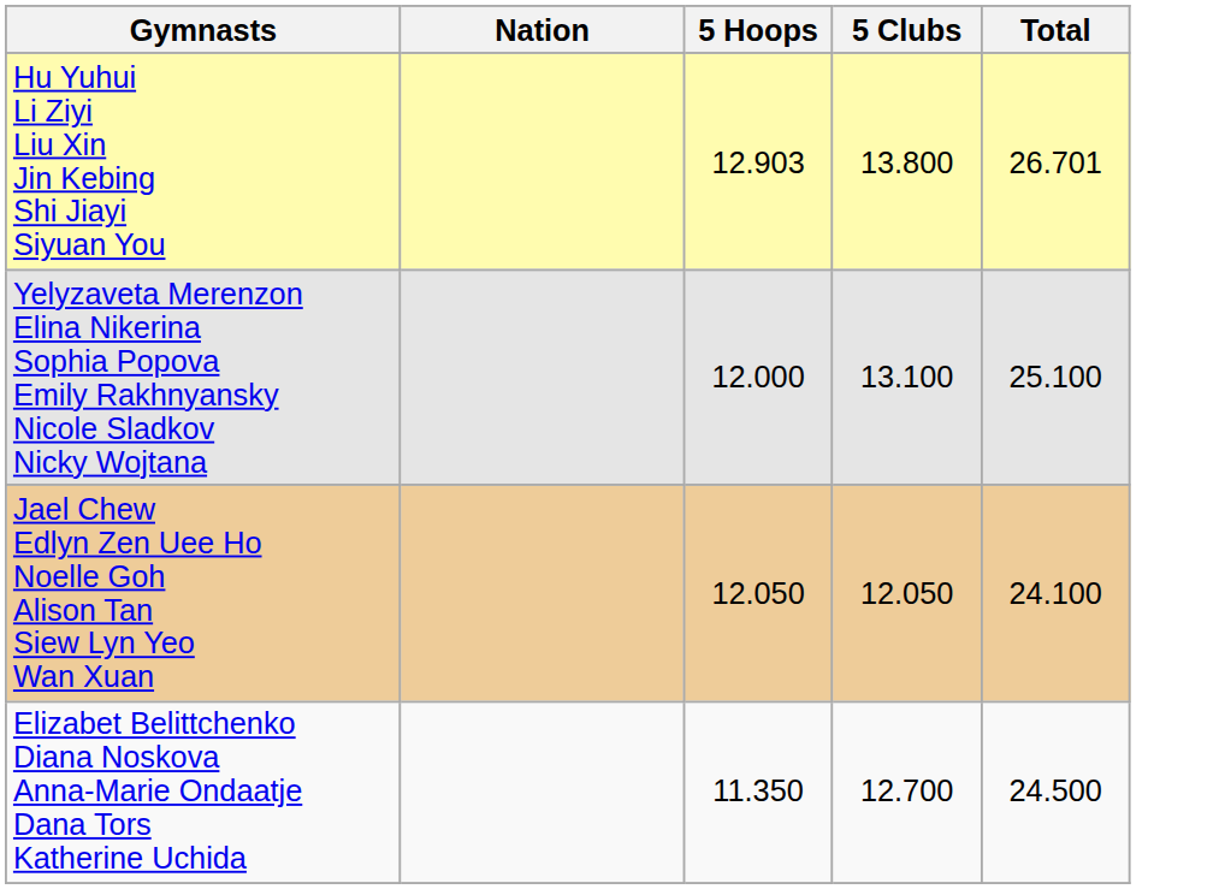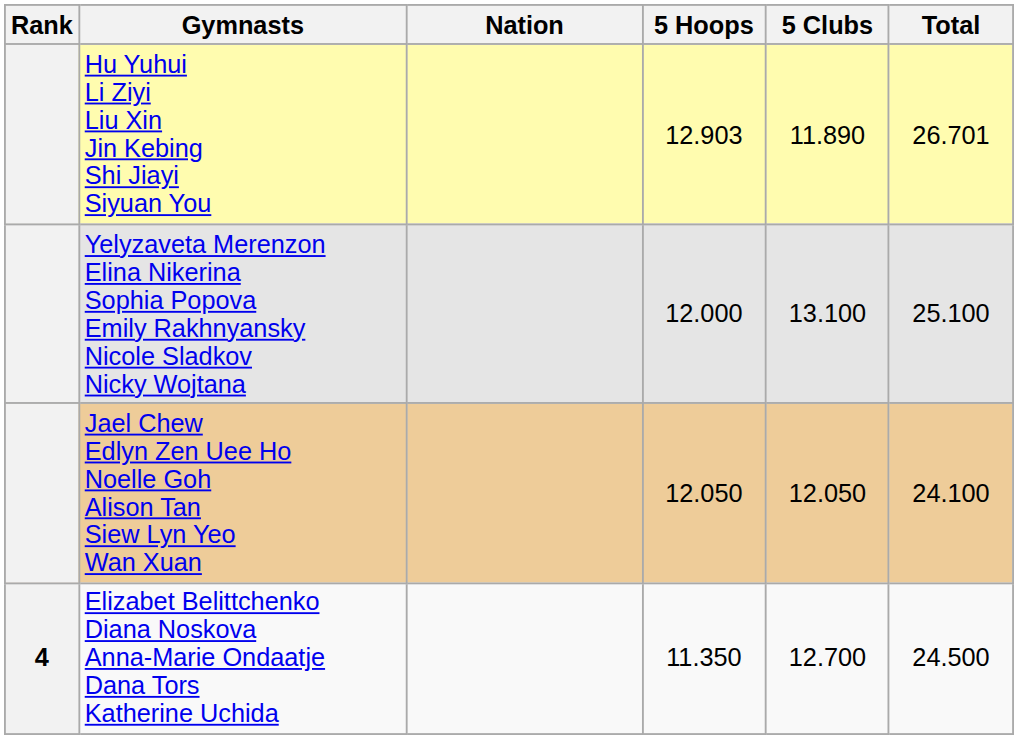 <table class="wikitable sortable" style="text-align:center; font-size:85%">
 <tr>
+<th scope="col" style="width:20px;">Rank</th>
 <th ! scope="col" style="width:170px;">Gymnasts</th>
 <th ! scope="col" style="width:120px;">Nation</th>
 <th ! scope="col" style="width:60px;">5 Hoops<br></th>
 <th ! scope="col" style="width:60px;">5 Clubs<br></th>
 <th ! scope="col" style="width:60px;">Total</th>
 </tr>
 <tr bgcolor=fffcaf>
+<th scope=row></th>
 <td align=left><a href='#'>Hu Yuhui</a><br><a href='#'>Li Ziyi</a><br><a href='#'>Liu Xin</a><br><a href='#'>Jin Kebing</a><br><a href='#'>Shi Jiayi</a><br><a href='#'>Siyuan You</a></td>
 <td style="text-align:left;"></td>
 <td>12.903</td>
-<td>13.800</td>
+<td>11.890</td>
 <td>26.701</td>
 </tr>
 <tr bgcolor=e5e5e5>
+<th scope=row></th>
 <td align=left><a href='#'>Yelyzaveta Merenzon</a><br><a href='#'>Elina Nikerina</a><br><a href='#'>Sophia Popova</a><br><a href='#'>Emily Rakhnyansky</a><br><a href='#'>Nicole Sladkov</a><br><a href='#'>Nicky Wojtana</a></td>
 <td style="text-align:left;"></td>
 <td>12.000</td>
 <td>13.100</td>
 <td>25.100</td>
 </tr>
 <tr bgcolor=eecc99>
+<th scope=row></th>
 <td align=left><a href='#'>Jael Chew</a><br><a href='#'>Edlyn Zen Uee Ho</a><br><a href='#'>Noelle Goh</a><br><a href='#'>Alison Tan</a><br><a href='#'>Siew Lyn Yeo</a><br><a href='#'>Wan Xuan</a></td>
 <td style="text-align:left;"></td>
 <td>12.050</td>
 <td>12.050</td>
 <td>24.100</td>
 </tr>
 <tr>
+<th scope=row>4</th>
 <td align=left><a href='#'>Elizabet Belittchenko</a><br><a href='#'>Diana Noskova</a><br><a href='#'>Anna-Marie Ondaatje</a><br><a href='#'>Dana Tors</a><br><a href='#'>Katherine Uchida</a></td>
 <td style="text-align:left;"></td>
 <td>11.350</td>
 <td>12.700</td>
 <td>24.500</td>
 </tr>
 </table>
